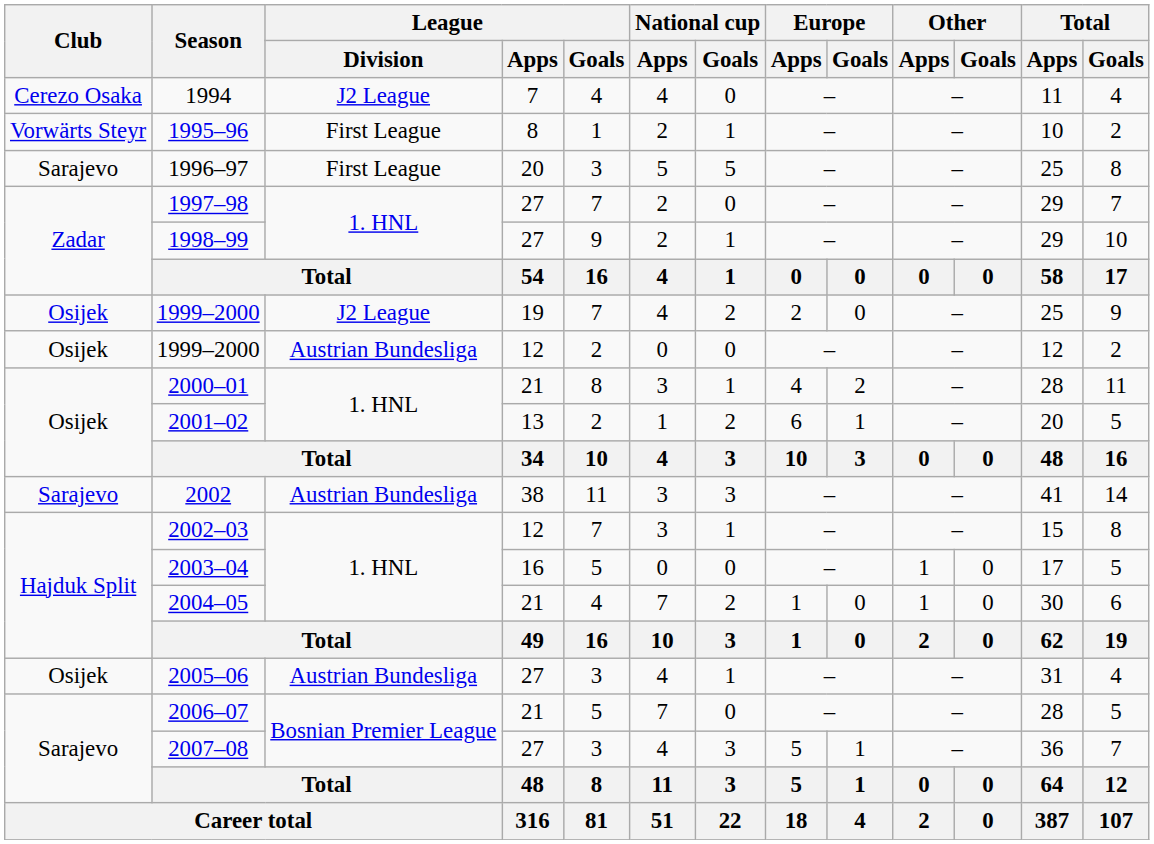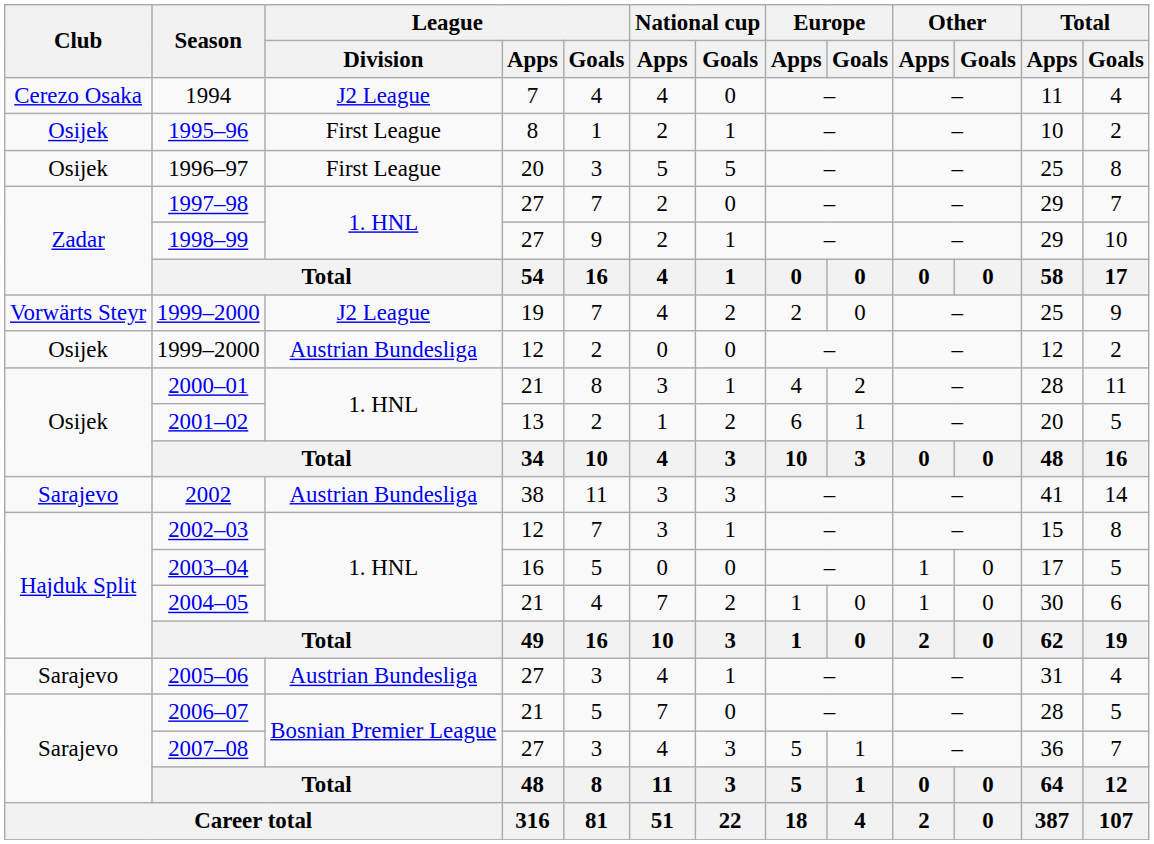 <table class="wikitable" style="text-align:center">
 <tr>
 <th rowspan="2">Club</th>
 <th rowspan="2">Season</th>
 <th colspan="3">League</th>
 <th colspan="2">National cup</th>
 <th colspan="2">Europe</th>
 <th colspan="2">Other</th>
 <th colspan="2">Total</th>
 </tr>
 <tr>
 <th>Division</th>
 <th>Apps</th>
 <th>Goals</th>
 <th>Apps</th>
 <th>Goals</th>
 <th>Apps</th>
 <th>Goals</th>
 <th>Apps</th>
 <th>Goals</th>
 <th>Apps</th>
 <th>Goals</th>
 </tr>
 <tr>
 <td><a href='#'>Cerezo Osaka</a></td>
 <td>1994</td>
 <td><a href='#'>J2 League</a></td>
 <td>7</td>
 <td>4</td>
 <td>4</td>
 <td>0</td>
 <td colspan="2">–</td>
 <td colspan="2">–</td>
 <td>11</td>
 <td>4</td>
 </tr>
 <tr>
-<td><a href='#'>Vorwärts Steyr</a></td>
+<td><a href='#'>Osijek</a></td>
 <td><a href='#'>1995–96</a></td>
 <td>First League</td>
 <td>8</td>
 <td>1</td>
 <td>2</td>
 <td>1</td>
 <td colspan="2">–</td>
 <td colspan="2">–</td>
 <td>10</td>
 <td>2</td>
 </tr>
 <tr>
-<td>Sarajevo</td>
+<td>Osijek</td>
 <td>1996–97</td>
 <td>First League</td>
 <td>20</td>
 <td>3</td>
 <td>5</td>
 <td>5</td>
 <td colspan="2">–</td>
 <td colspan="2">–</td>
 <td>25</td>
 <td>8</td>
 </tr>
 <tr>
 <td rowspan="3"><a href='#'>Zadar</a></td>
 <td><a href='#'>1997–98</a></td>
 <td rowspan="2"><a href='#'>1. HNL</a></td>
 <td>27</td>
 <td>7</td>
 <td>2</td>
 <td>0</td>
 <td colspan="2">–</td>
 <td colspan="2">–</td>
 <td>29</td>
 <td>7</td>
 </tr>
 <tr>
 <td><a href='#'>1998–99</a></td>
 <td>27</td>
 <td>9</td>
 <td>2</td>
 <td>1</td>
 <td colspan="2">–</td>
 <td colspan="2">–</td>
 <td>29</td>
 <td>10</td>
 </tr>
 <tr>
 <th colspan="2">Total</th>
 <th>54</th>
 <th>16</th>
 <th>4</th>
 <th>1</th>
 <th>0</th>
 <th>0</th>
 <th>0</th>
 <th>0</th>
 <th>58</th>
 <th>17</th>
 </tr>
 <tr>
-<td><a href='#'>Osijek</a></td>
+<td><a href='#'>Vorwärts Steyr</a></td>
 <td><a href='#'>1999–2000</a></td>
 <td><a href='#'>J2 League</a></td>
 <td>19</td>
 <td>7</td>
 <td>4</td>
 <td>2</td>
 <td>2</td>
 <td>0</td>
 <td colspan="2">–</td>
 <td>25</td>
 <td>9</td>
 </tr>
 <tr>
 <td>Osijek</td>
 <td>1999–2000</td>
 <td><a href='#'>Austrian Bundesliga</a></td>
 <td>12</td>
 <td>2</td>
 <td>0</td>
 <td>0</td>
 <td colspan="2">–</td>
 <td colspan="2">–</td>
 <td>12</td>
 <td>2</td>
 </tr>
 <tr>
 <td rowspan="3">Osijek</td>
 <td><a href='#'>2000–01</a></td>
 <td rowspan="2">1. HNL</td>
 <td>21</td>
 <td>8</td>
 <td>3</td>
 <td>1</td>
 <td>4</td>
 <td>2</td>
 <td colspan="2">–</td>
 <td>28</td>
 <td>11</td>
 </tr>
 <tr>
 <td><a href='#'>2001–02</a></td>
 <td>13</td>
 <td>2</td>
 <td>1</td>
 <td>2</td>
 <td>6</td>
 <td>1</td>
 <td colspan="2">–</td>
 <td>20</td>
 <td>5</td>
 </tr>
 <tr>
 <th colspan="2">Total</th>
 <th>34</th>
 <th>10</th>
 <th>4</th>
 <th>3</th>
 <th>10</th>
 <th>3</th>
 <th>0</th>
 <th>0</th>
 <th>48</th>
 <th>16</th>
 </tr>
 <tr>
 <td><a href='#'>Sarajevo</a></td>
 <td><a href='#'>2002</a></td>
 <td><a href='#'>Austrian Bundesliga</a></td>
 <td>38</td>
 <td>11</td>
 <td>3</td>
 <td>3</td>
 <td colspan="2">–</td>
 <td colspan="2">–</td>
 <td>41</td>
 <td>14</td>
 </tr>
 <tr>
 <td rowspan="4"><a href='#'>Hajduk Split</a></td>
 <td><a href='#'>2002–03</a></td>
 <td rowspan="3">1. HNL</td>
 <td>12</td>
 <td>7</td>
 <td>3</td>
 <td>1</td>
 <td colspan="2">–</td>
 <td colspan="2">–</td>
 <td>15</td>
 <td>8</td>
 </tr>
 <tr>
 <td><a href='#'>2003–04</a></td>
 <td>16</td>
 <td>5</td>
 <td>0</td>
 <td>0</td>
 <td colspan="2">–</td>
 <td>1</td>
 <td>0</td>
 <td>17</td>
 <td>5</td>
 </tr>
 <tr>
 <td><a href='#'>2004–05</a></td>
 <td>21</td>
 <td>4</td>
 <td>7</td>
 <td>2</td>
 <td>1</td>
 <td>0</td>
 <td>1</td>
 <td>0</td>
 <td>30</td>
 <td>6</td>
 </tr>
 <tr>
 <th colspan="2">Total</th>
 <th>49</th>
 <th>16</th>
 <th>10</th>
 <th>3</th>
 <th>1</th>
 <th>0</th>
 <th>2</th>
 <th>0</th>
 <th>62</th>
 <th>19</th>
 </tr>
 <tr>
-<td>Osijek</td>
+<td>Sarajevo</td>
 <td><a href='#'>2005–06</a></td>
 <td><a href='#'>Austrian Bundesliga</a></td>
 <td>27</td>
 <td>3</td>
 <td>4</td>
 <td>1</td>
 <td colspan="2">–</td>
 <td colspan="2">–</td>
 <td>31</td>
 <td>4</td>
 </tr>
 <tr>
 <td rowspan="3">Sarajevo</td>
 <td><a href='#'>2006–07</a></td>
 <td rowspan="2"><a href='#'>Bosnian Premier League</a></td>
 <td>21</td>
 <td>5</td>
 <td>7</td>
 <td>0</td>
 <td colspan="2">–</td>
 <td colspan="2">–</td>
 <td>28</td>
 <td>5</td>
 </tr>
 <tr>
 <td><a href='#'>2007–08</a></td>
 <td>27</td>
 <td>3</td>
 <td>4</td>
 <td>3</td>
 <td>5</td>
 <td>1</td>
 <td colspan="2">–</td>
 <td>36</td>
 <td>7</td>
 </tr>
 <tr>
 <th colspan="2">Total</th>
 <th>48</th>
 <th>8</th>
 <th>11</th>
 <th>3</th>
 <th>5</th>
 <th>1</th>
 <th>0</th>
 <th>0</th>
 <th>64</th>
 <th>12</th>
 </tr>
 <tr>
 <th colspan="3">Career total</th>
 <th>316</th>
 <th>81</th>
 <th>51</th>
 <th>22</th>
 <th>18</th>
 <th>4</th>
 <th>2</th>
 <th>0</th>
 <th>387</th>
 <th>107</th>
 </tr>
 </table>
